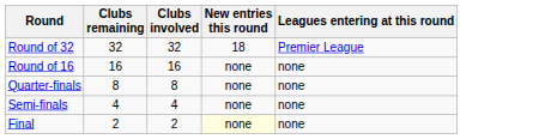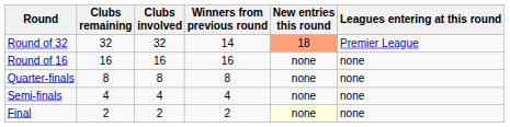 <table class="wikitable">
 <tr>
 <th>Round</th>
 <th>Clubs<br>remaining</th>
 <th>Clubs<br>involved</th>
+<th>Winners from<br>previous round</th>
 <th>New entries<br>this round</th>
 <th>Leagues entering at this round</th>
 </tr>
 <tr>
 <td><a href='#'>Round of 32</a></td>
 <td style="text-align:center;">32</td>
 <td style="text-align:center;">32</td>
-<td style="text-align:center;">18</td>
+<td style="text-align:center;">14</td>
+<td style="background: lightsalmon; text-align:center;">18</td>
 <td><a href='#'>Premier League</a></td>
 </tr>
 <tr>
 <td><a href='#'>Round of 16</a></td>
+<td style="text-align:center;">16</td>
 <td style="text-align:center;">16</td>
 <td style="text-align:center;">16</td>
 <td style="text-align:center;">none</td>
 <td>none</td>
 </tr>
 <tr>
 <td><a href='#'>Quarter-finals</a></td>
 <td style="text-align:center;">8</td>
 <td style="text-align:center;">8</td>
+<td style="text-align:center;">8</td>
 <td style="text-align:center;">none</td>
 <td>none</td>
 </tr>
 <tr>
 <td><a href='#'>Semi-finals</a></td>
+<td style="text-align:center;">4</td>
 <td style="text-align:center;">4</td>
 <td style="text-align:center;">4</td>
 <td style="text-align:center;">none</td>
 <td>none</td>
 </tr>
 <tr>
 <td><a href='#'>Final</a></td>
 <td style="text-align:center;">2</td>
 <td style="text-align:center;">2</td>
+<td style="text-align:center;">2</td>
 <td style="background: lightyellow; text-align:center;">none</td>
 <td>none</td>
 </tr>
 </table>
